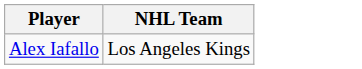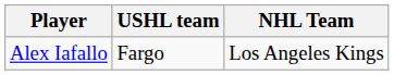 <table class="wikitable">
 <tr>
 <th>Player</th>
+<th>USHL team</th>
 <th>NHL Team</th>
 </tr>
 <tr>
 <td><a href='#'>Alex Iafallo</a></td>
+<td>Fargo</td>
 <td>Los Angeles Kings</td>
 </tr>
 </table>
